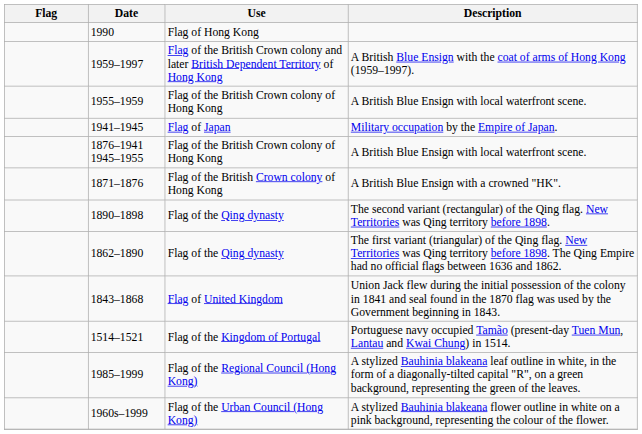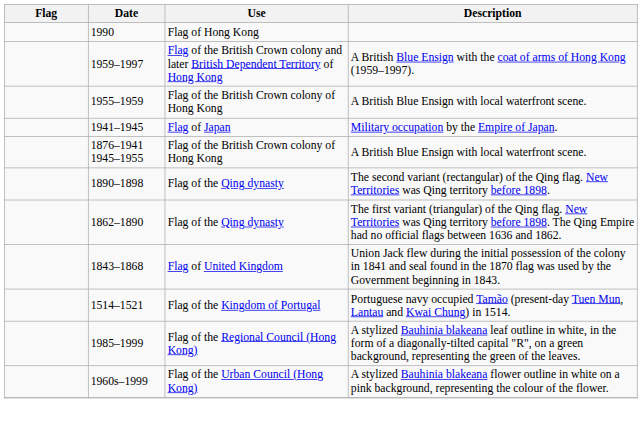 <table class="wikitable" style="background:#f9f9f9">
 <tr>
 <th width="110">Flag</th>
 <th width="100">Date</th>
 <th width="250">Use</th>
 <th width="400">Description</th>
 </tr>
 <tr>
 <td></td>
 <td>1990</td>
 <td>Flag of Hong Kong</td>
 <td></td>
 </tr>
 <tr>
 <td></td>
 <td>1959–1997</td>
 <td><a href='#'>Flag</a> of the British Crown colony and later <a href='#'>British Dependent Territory</a> of <a href='#'>Hong Kong</a></td>
 <td>A British <a href='#'>Blue Ensign</a> with the <a href='#'>coat of arms of Hong Kong</a> (1959–1997).</td>
 </tr>
 <tr>
 <td></td>
 <td>1955–1959</td>
 <td>Flag of the British Crown colony of Hong Kong</td>
 <td>A British Blue Ensign with local waterfront scene.</td>
 </tr>
 <tr>
 <td></td>
 <td>1941–1945</td>
 <td><a href='#'>Flag</a> of <a href='#'>Japan</a></td>
 <td><a href='#'>Military occupation</a> by the <a href='#'>Empire of Japan</a>.</td>
 </tr>
 <tr>
 <td></td>
 <td>1876–1941<br>1945–1955</td>
 <td>Flag of the British Crown colony of Hong Kong</td>
 <td>A British Blue Ensign with local waterfront scene.</td>
-</tr>
-<tr>
-<td></td>
-<td>1871–1876</td>
-<td>Flag of the British <a href='#'>Crown colony</a> of Hong Kong</td>
-<td>A British Blue Ensign with a crowned "HK".</td>
 </tr>
 <tr>
 <td></td>
 <td>1890–1898</td>
 <td>Flag of the <a href='#'>Qing dynasty</a></td>
 <td>The second variant (rectangular) of the Qing flag. <a href='#'>New Territories</a> was Qing territory <a href='#'>before 1898</a>.</td>
 </tr>
 <tr>
 <td></td>
 <td>1862–1890</td>
 <td>Flag of the <a href='#'>Qing dynasty</a></td>
 <td>The first variant (triangular) of the Qing flag. <a href='#'>New Territories</a> was Qing territory <a href='#'>before 1898</a>. The Qing Empire had no official flags between 1636 and 1862.</td>
 </tr>
 <tr>
 <td></td>
 <td>1843–1868</td>
 <td><a href='#'>Flag</a> of <a href='#'>United Kingdom</a></td>
 <td>Union Jack flew during the initial possession of the colony in 1841 and seal found in the 1870 flag was used by the Government beginning in 1843.</td>
 </tr>
 <tr>
 <td></td>
 <td>1514–1521</td>
 <td>Flag of the <a href='#'>Kingdom of Portugal</a></td>
 <td>Portuguese navy occupied <a href='#'>Tamão</a> (present-day <a href='#'>Tuen Mun</a>, <a href='#'>Lantau</a> and <a href='#'>Kwai Chung</a>) in 1514.</td>
 </tr>
 <tr>
 <td></td>
 <td>1985–1999</td>
 <td>Flag of the <a href='#'>Regional Council (Hong Kong)</a></td>
 <td>A stylized <a href='#'>Bauhinia blakeana</a> leaf outline in white, in the form of a diagonally-tilted capital "R", on a green background, representing the green of the leaves.</td>
 </tr>
 <tr>
 <td></td>
 <td>1960s–1999</td>
 <td>Flag of the <a href='#'>Urban Council (Hong Kong)</a></td>
 <td>A stylized <a href='#'>Bauhinia blakeana</a> flower outline in white on a pink background, representing the colour of the flower.</td>
 </tr>
 <tr>
 </tr>
 </table>
